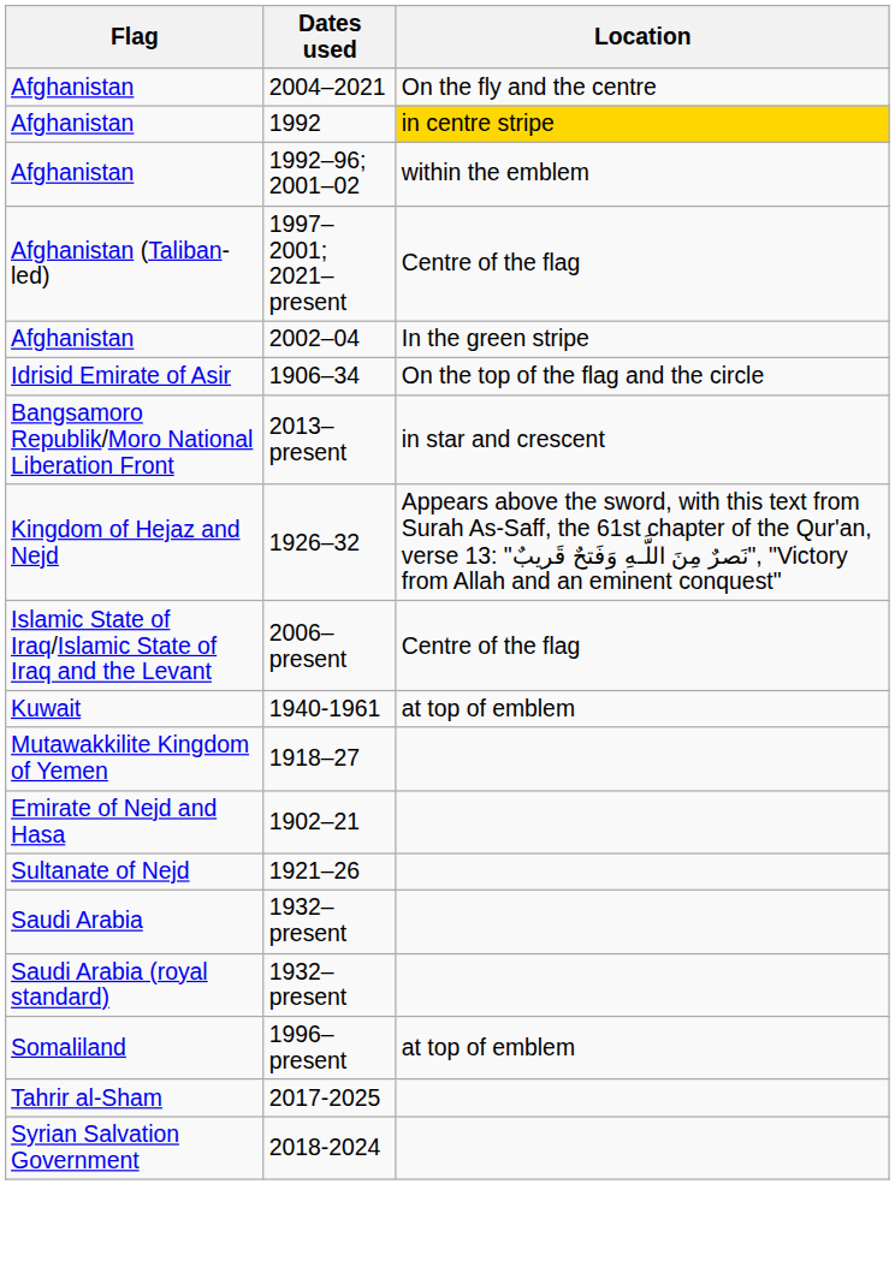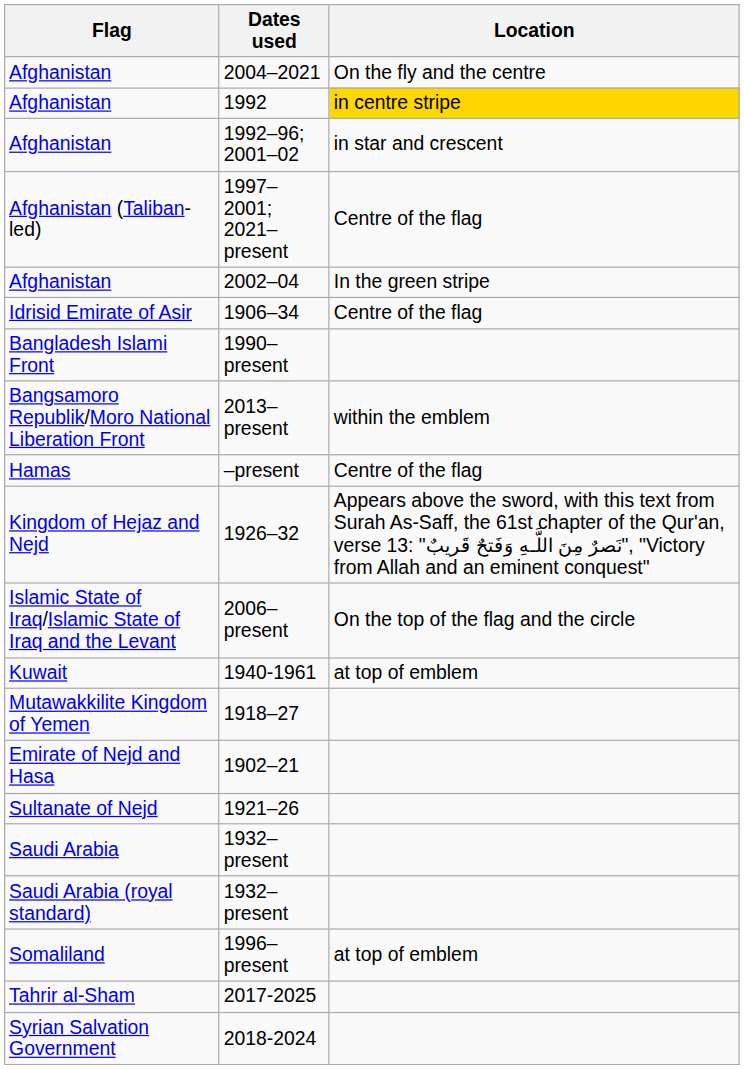 <table class="wikitable sortable">
 <tr>
 <th>Flag</th>
 <th>Dates used</th>
 <th>Location</th>
 </tr>
 <tr>
 <td> <a href='#'>Afghanistan</a></td>
 <td>2004–2021</td>
 <td>On the fly and the centre</td>
 </tr>
 <tr>
 <td> <a href='#'>Afghanistan</a></td>
 <td>1992</td>
 <td style="background: gold;">in centre stripe</td>
 </tr>
 <tr>
 <td> <a href='#'>Afghanistan</a></td>
 <td>1992–96; 2001–02</td>
-<td>within the emblem</td>
+<td>in star and crescent</td>
 </tr>
 <tr>
 <td> <a href='#'>Afghanistan</a> (<a href='#'>Taliban</a>-led)</td>
 <td>1997–2001; 2021–present</td>
 <td>Centre of the flag</td>
 </tr>
 <tr>
 <td> <a href='#'>Afghanistan</a></td>
 <td>2002–04</td>
 <td>In the green stripe</td>
 </tr>
 <tr>
 <td> <a href='#'>Idrisid Emirate of Asir</a></td>
 <td>1906–34</td>
-<td>On the top of the flag and the circle</td>
+<td>Centre of the flag</td>
+</tr>
+<tr>
+<td><a href='#'>Bangladesh Islami Front</a></td>
+<td>1990–present</td>
+<td></td>
 </tr>
 <tr>
 <td> <a href='#'>Bangsamoro Republik</a>/<a href='#'>Moro National Liberation Front</a></td>
 <td>2013–present</td>
-<td>in star and crescent</td>
+<td>within the emblem</td>
+</tr>
+<tr>
+<td> <a href='#'>Hamas</a></td>
+<td>–present</td>
+<td>Centre of the flag</td>
 </tr>
 <tr>
 <td> <a href='#'>Kingdom of Hejaz and Nejd</a></td>
 <td>1926–32</td>
 <td>Appears above the sword, with this text from Surah As-Saff, the 61st chapter of the Qur'an, verse 13: "نَصرٌ مِنَ اللَّـهِ وَفَتحٌ قَريبٌ", "Victory from Allah and an eminent conquest"</td>
 </tr>
 <tr>
 <td> <a href='#'>Islamic State of Iraq</a>/<a href='#'>Islamic State of Iraq and the Levant</a></td>
 <td>2006–present</td>
-<td>Centre of the flag</td>
+<td>On the top of the flag and the circle</td>
 </tr>
 <tr>
 <td> <a href='#'>Kuwait</a></td>
 <td>1940-1961</td>
 <td>at top of emblem</td>
 </tr>
 <tr>
 <td> <a href='#'>Mutawakkilite Kingdom of Yemen</a></td>
 <td>1918–27</td>
 <td></td>
 </tr>
 <tr>
 <td> <a href='#'>Emirate of Nejd and Hasa</a></td>
 <td>1902–21</td>
 <td></td>
 </tr>
 <tr>
 <td> <a href='#'>Sultanate of Nejd</a></td>
 <td>1921–26</td>
 <td></td>
 </tr>
 <tr>
 <td> <a href='#'>Saudi Arabia</a></td>
 <td>1932–present</td>
 <td></td>
 </tr>
 <tr>
 <td> <a href='#'>Saudi Arabia (royal standard)</a></td>
 <td>1932–present</td>
 <td></td>
 </tr>
 <tr>
 <td> <a href='#'>Somaliland</a></td>
 <td>1996–present</td>
 <td>at top of emblem</td>
 </tr>
 <tr>
 <td><a href='#'>Tahrir al-Sham</a></td>
 <td>2017-2025</td>
 <td></td>
 </tr>
 <tr>
 <td> <a href='#'>Syrian Salvation Government</a></td>
 <td>2018-2024</td>
 <td></td>
 </tr>
 </table>
